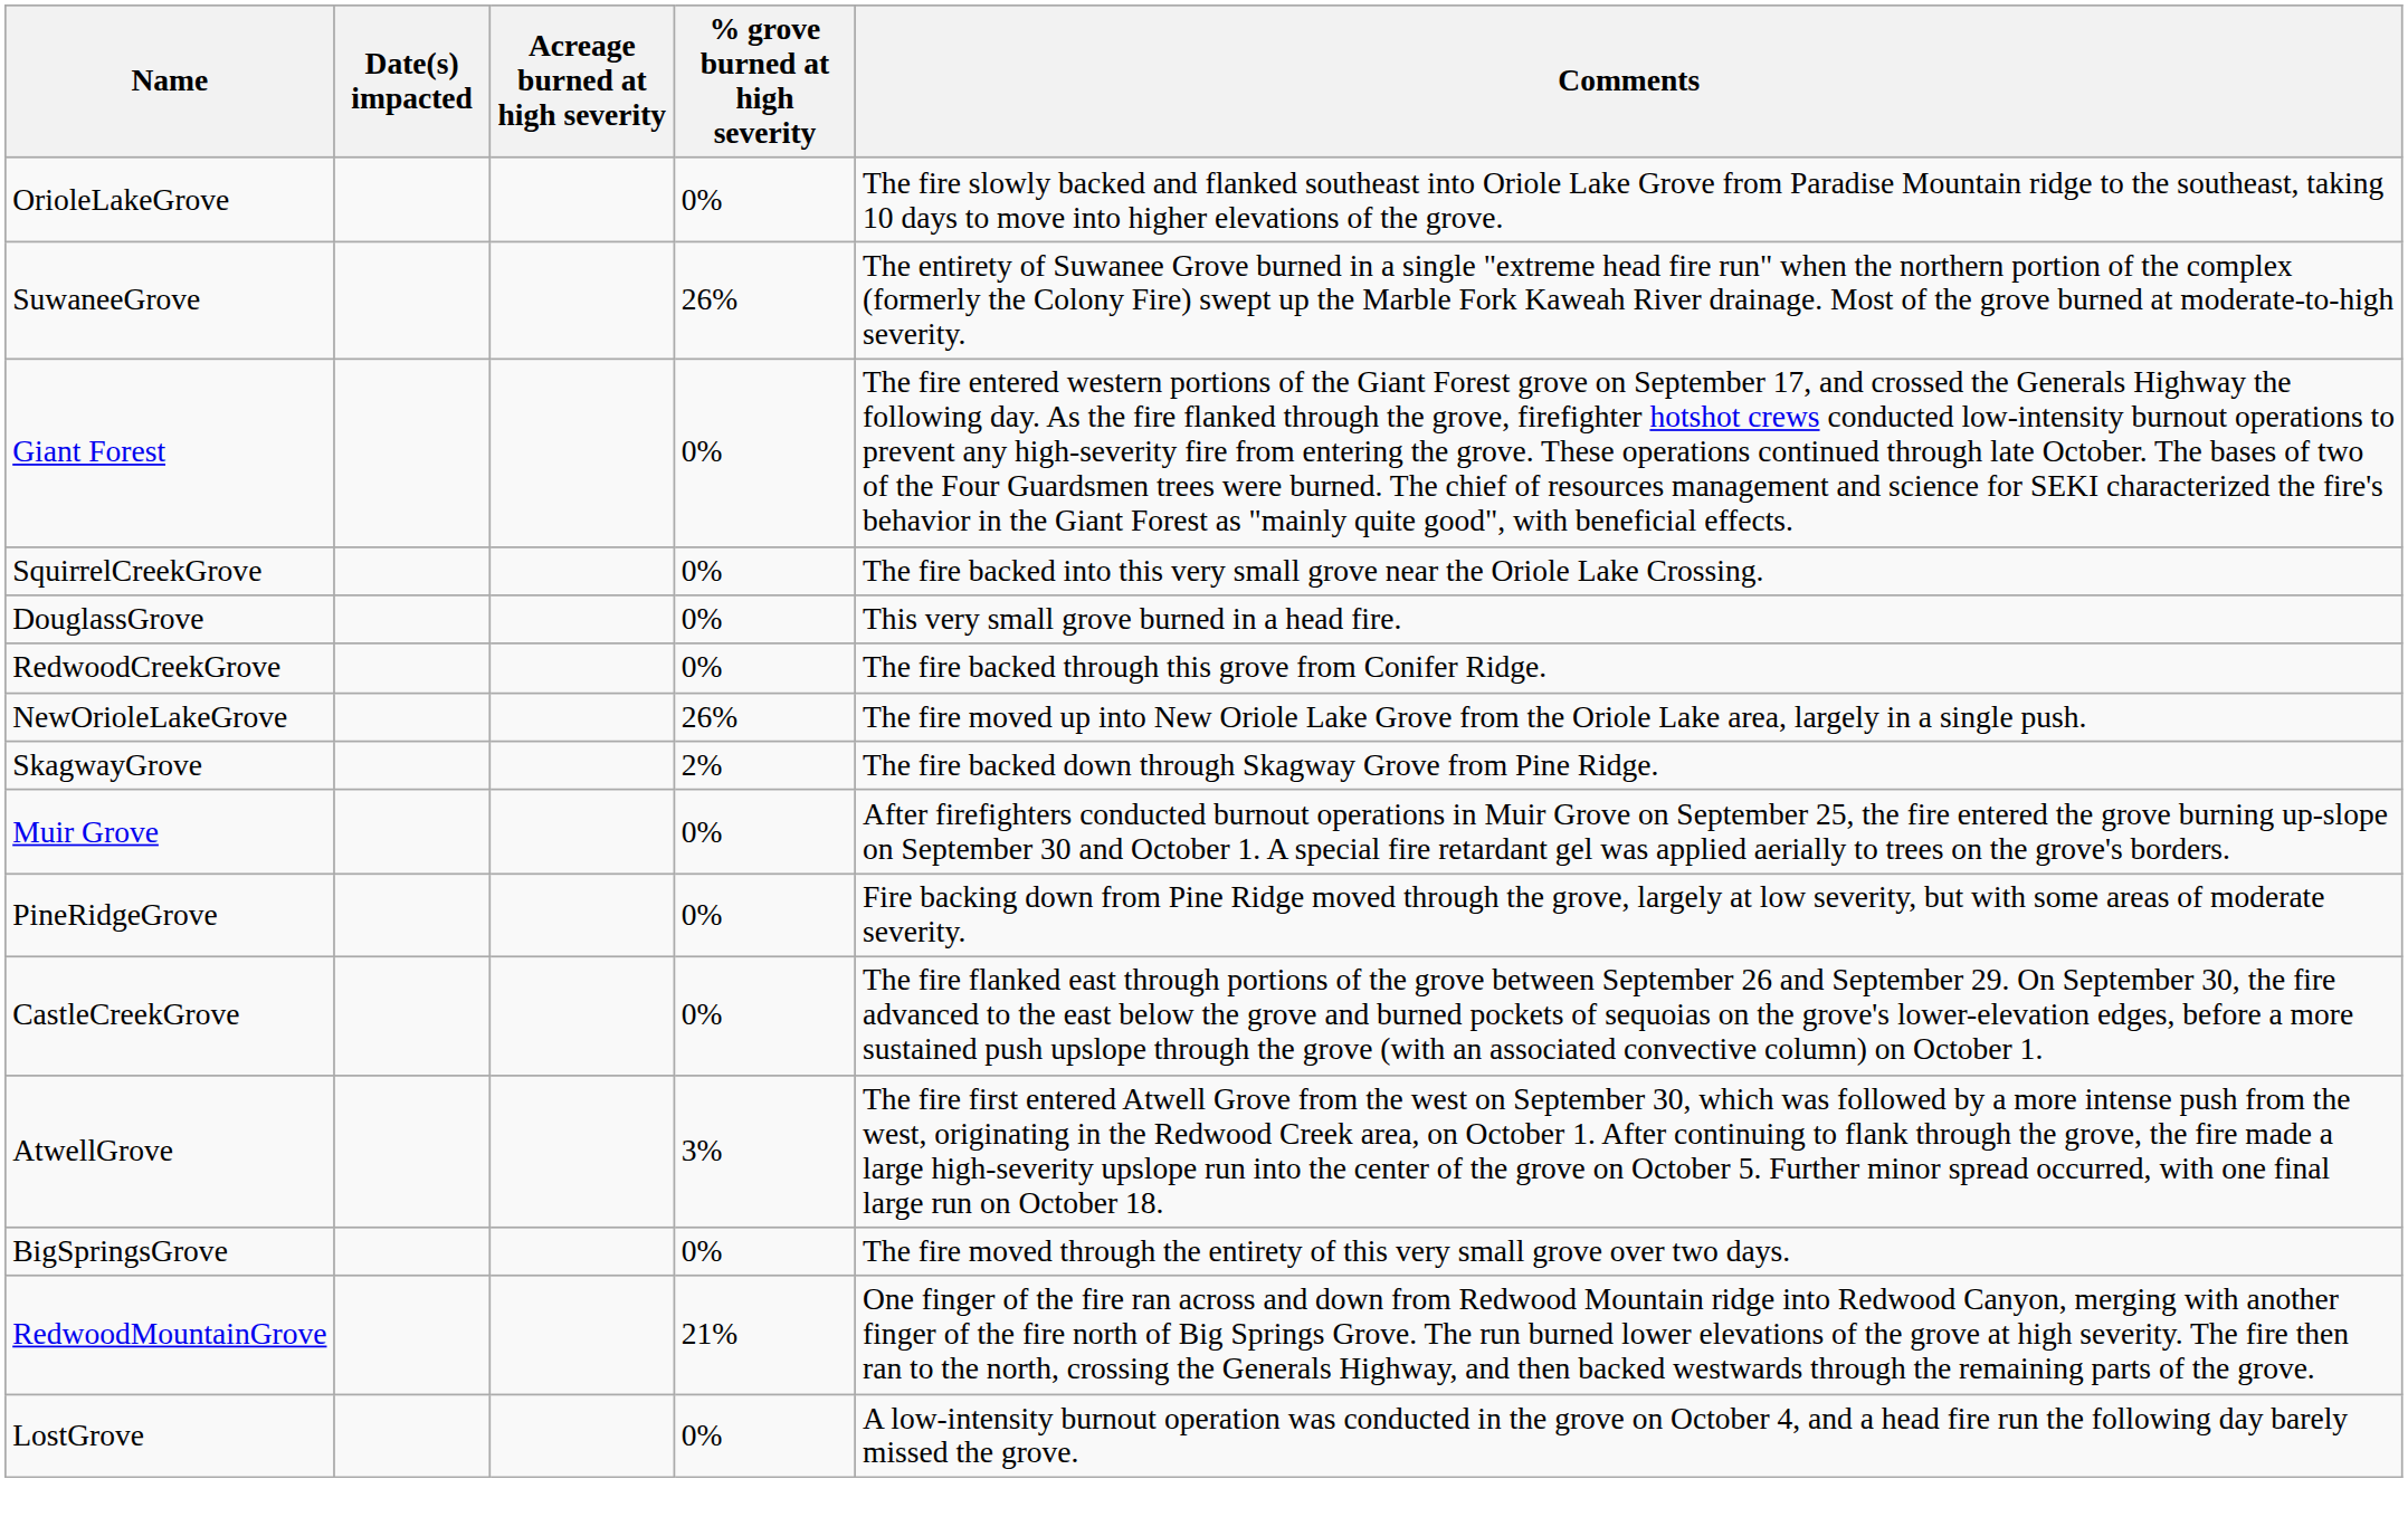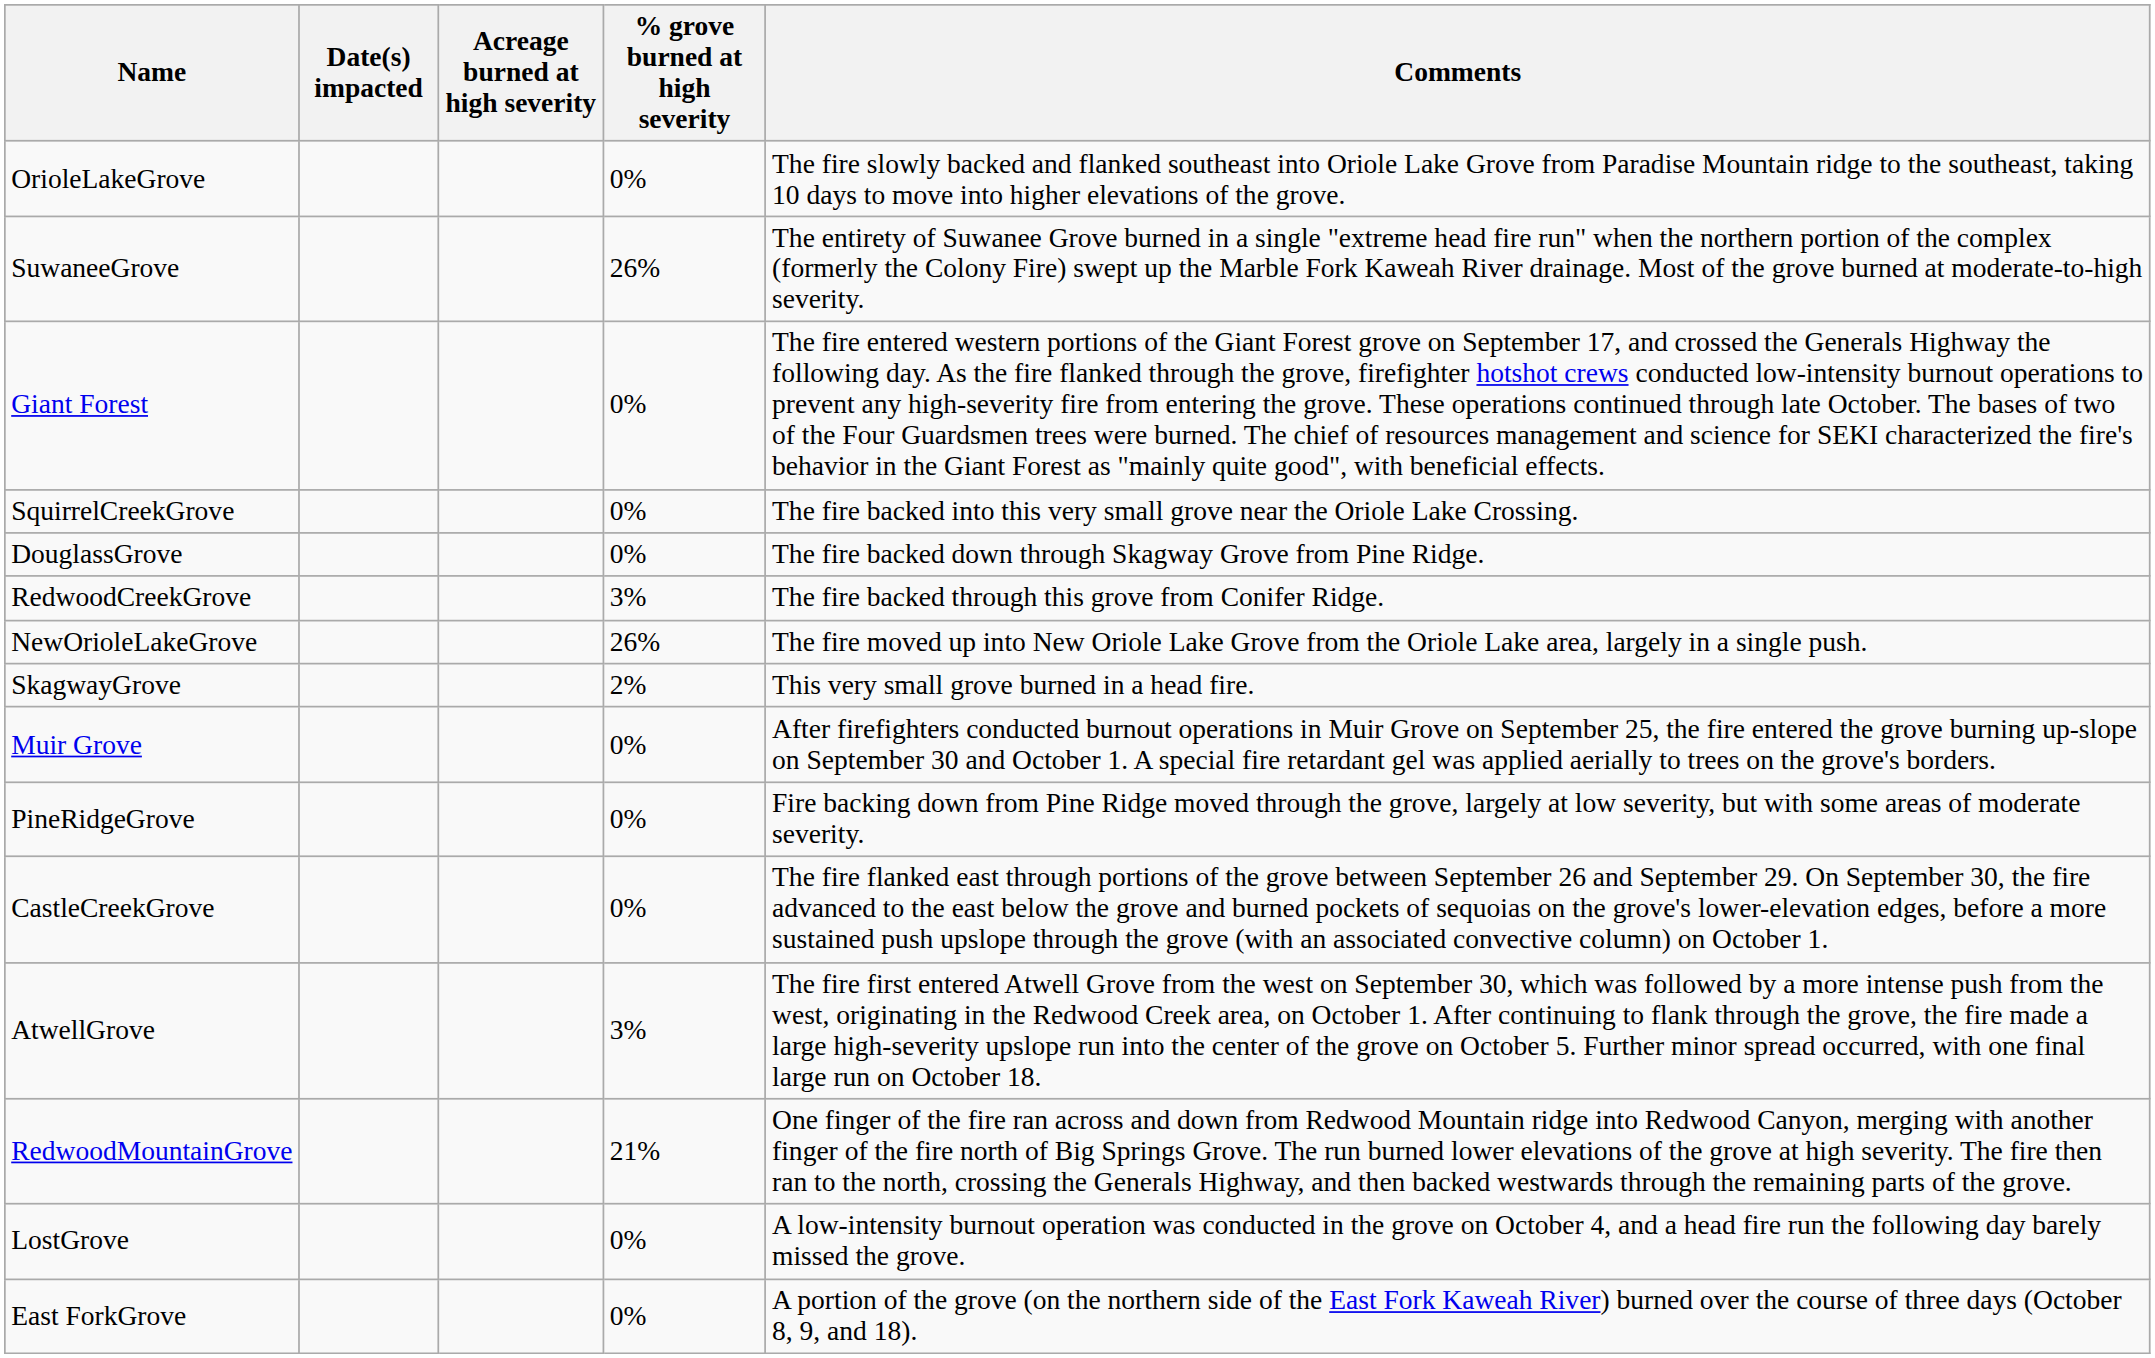 <table class="wikitable">
 <tr>
 <th>Name</th>
 <th>Date(s) impacted</th>
 <th>Acreage burned at high severity</th>
 <th>% grove burned at high severity</th>
 <th>Comments</th>
 </tr>
 <tr>
 <td>OrioleLakeGrove</td>
 <td></td>
 <td></td>
 <td>0%</td>
 <td>The fire slowly backed and flanked southeast into Oriole Lake Grove from Paradise Mountain ridge to the southeast, taking 10 days to move into higher elevations of the grove.</td>
 </tr>
 <tr>
 <td>SuwaneeGrove</td>
 <td></td>
 <td></td>
 <td>26%</td>
 <td>The entirety of Suwanee Grove burned in a single "extreme head fire run" when the northern portion of the complex (formerly the Colony Fire) swept up the Marble Fork Kaweah River drainage. Most of the grove burned at moderate-to-high severity.</td>
 </tr>
 <tr>
 <td><a href='#'>Giant Forest</a></td>
 <td></td>
 <td></td>
 <td>0%</td>
 <td>The fire entered western portions of the Giant Forest grove on September 17, and crossed the Generals Highway the following day. As the fire flanked through the grove, firefighter <a href='#'>hotshot crews</a> conducted low-intensity burnout operations to prevent any high-severity fire from entering the grove. These operations continued through late October. The bases of two of the Four Guardsmen trees were burned. The chief of resources management and science for SEKI characterized the fire's behavior in the Giant Forest as "mainly quite good", with beneficial effects.</td>
 </tr>
 <tr>
 <td>SquirrelCreekGrove</td>
 <td></td>
 <td></td>
 <td>0%</td>
 <td>The fire backed into this very small grove near the Oriole Lake Crossing.</td>
 </tr>
 <tr>
 <td>DouglassGrove</td>
 <td></td>
 <td></td>
 <td>0%</td>
-<td>This very small grove burned in a head fire.</td>
+<td>The fire backed down through Skagway Grove from Pine Ridge.</td>
 </tr>
 <tr>
 <td>RedwoodCreekGrove</td>
 <td></td>
 <td></td>
-<td>0%</td>
+<td>3%</td>
 <td>The fire backed through this grove from Conifer Ridge.</td>
 </tr>
 <tr>
 <td>NewOrioleLakeGrove</td>
 <td></td>
 <td></td>
 <td>26%</td>
 <td>The fire moved up into New Oriole Lake Grove from the Oriole Lake area, largely in a single push.</td>
 </tr>
 <tr>
 <td>SkagwayGrove</td>
 <td></td>
 <td></td>
 <td>2%</td>
-<td>The fire backed down through Skagway Grove from Pine Ridge.</td>
+<td>This very small grove burned in a head fire.</td>
 </tr>
 <tr>
 <td><a href='#'>Muir Grove</a></td>
 <td></td>
 <td></td>
 <td>0%</td>
 <td>After firefighters conducted burnout operations in Muir Grove on September 25, the fire entered the grove burning up-slope on September 30 and October 1. A special fire retardant gel was applied aerially to trees on the grove's borders.</td>
 </tr>
 <tr>
 <td>PineRidgeGrove</td>
 <td></td>
 <td></td>
 <td>0%</td>
 <td>Fire backing down from Pine Ridge moved through the grove, largely at low severity, but with some areas of moderate severity.</td>
 </tr>
 <tr>
 <td>CastleCreekGrove</td>
 <td></td>
 <td></td>
 <td>0%</td>
 <td>The fire flanked east through portions of the grove between September 26 and September 29. On September 30, the fire advanced to the east below the grove and burned pockets of sequoias on the grove's lower-elevation edges, before a more sustained push upslope through the grove (with an associated convective column) on October 1.</td>
 </tr>
 <tr>
 <td>AtwellGrove</td>
 <td></td>
 <td></td>
 <td>3%</td>
 <td>The fire first entered Atwell Grove from the west on September 30, which was followed by a more intense push from the west, originating in the Redwood Creek area, on October 1. After continuing to flank through the grove, the fire made a large high-severity upslope run into the center of the grove on October 5. Further minor spread occurred, with one final large run on October 18.</td>
 </tr>
 <tr>
-<td>BigSpringsGrove</td>
-<td></td>
-<td></td>
-<td>0%</td>
-<td>The fire moved through the entirety of this very small grove over two days.</td>
-</tr>
-<tr>
 <td><a href='#'>RedwoodMountainGrove</a></td>
 <td></td>
 <td></td>
 <td>21%</td>
 <td>One finger of the fire ran across and down from Redwood Mountain ridge into Redwood Canyon, merging with another finger of the fire north of Big Springs Grove. The run burned lower elevations of the grove at high severity. The fire then ran to the north, crossing the Generals Highway, and then backed westwards through the remaining parts of the grove.</td>
 </tr>
 <tr>
 <td>LostGrove</td>
 <td></td>
 <td></td>
 <td>0%</td>
 <td>A low-intensity burnout operation was conducted in the grove on October 4, and a head fire run the following day barely missed the grove.</td>
 </tr>
+<tr>
+<td>East ForkGrove</td>
+<td></td>
+<td></td>
+<td>0%</td>
+<td>A portion of the grove (on the northern side of the <a href='#'>East Fork Kaweah River</a>) burned over the course of three days (October 8, 9, and 18).</td>
+</tr>
 </table>
